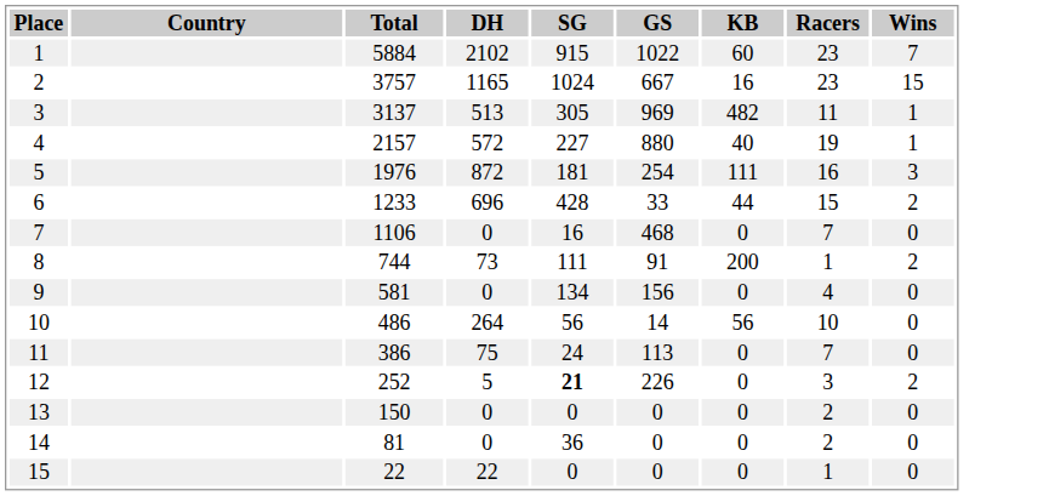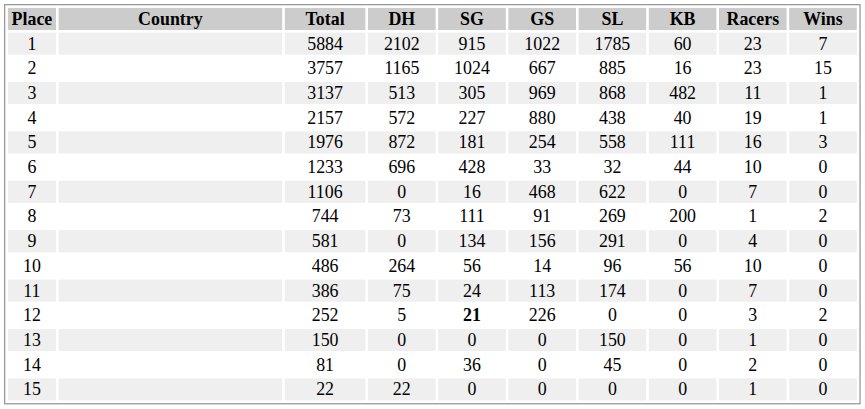 <table border="0" style="border: 1px solid #999; background-color:#FFFFFF; text-align:center; font-size:86%; line-height:15px;">
 <tr align="center" bgcolor="#CCCCCC">
 <th width=35>Place</th>
 <th width=170>Country</th>
 <th width=60>Total</th>
 <th width=50>DH</th>
 <th width=50>SG</th>
 <th width=50>GS</th>
+<th width=50>SL</th>
 <th width=50>KB</th>
 <th width=50>Racers</th>
 <th width=50>Wins</th>
 </tr>
 <tr bgcolor="#EFEFEF">
 <td>1</td>
 <td align="left"></td>
 <td>5884</td>
 <td>2102</td>
 <td>915</td>
 <td>1022</td>
+<td>1785</td>
 <td>60</td>
 <td>23</td>
 <td>7</td>
 </tr>
 <tr>
 <td>2</td>
 <td align="left"></td>
 <td>3757</td>
 <td>1165</td>
 <td>1024</td>
 <td>667</td>
+<td>885</td>
 <td>16</td>
 <td>23</td>
 <td>15</td>
 </tr>
 <tr bgcolor="#EFEFEF">
 <td>3</td>
 <td align="left"></td>
 <td>3137</td>
 <td>513</td>
 <td>305</td>
 <td>969</td>
+<td>868</td>
 <td>482</td>
 <td>11</td>
 <td>1</td>
 </tr>
 <tr>
 <td>4</td>
 <td align="left"></td>
 <td>2157</td>
 <td>572</td>
 <td>227</td>
 <td>880</td>
+<td>438</td>
 <td>40</td>
 <td>19</td>
 <td>1</td>
 </tr>
 <tr bgcolor="#EFEFEF">
 <td>5</td>
 <td align="left"></td>
 <td>1976</td>
 <td>872</td>
 <td>181</td>
 <td>254</td>
+<td>558</td>
 <td>111</td>
 <td>16</td>
 <td>3</td>
 </tr>
 <tr>
 <td>6</td>
 <td align="left"></td>
 <td>1233</td>
 <td>696</td>
 <td>428</td>
 <td>33</td>
+<td>32</td>
 <td>44</td>
-<td>15</td>
-<td>2</td>
+<td>10</td>
+<td>0</td>
 </tr>
 <tr bgcolor="#EFEFEF">
 <td>7</td>
 <td align="left"></td>
 <td>1106</td>
 <td>0</td>
 <td>16</td>
 <td>468</td>
+<td>622</td>
 <td>0</td>
 <td>7</td>
 <td>0</td>
 </tr>
 <tr>
 <td>8</td>
 <td align="left"></td>
 <td>744</td>
 <td>73</td>
 <td>111</td>
 <td>91</td>
+<td>269</td>
 <td>200</td>
 <td>1</td>
 <td>2</td>
 </tr>
 <tr bgcolor="#EFEFEF">
 <td>9</td>
 <td align="left"></td>
 <td>581</td>
 <td>0</td>
 <td>134</td>
 <td>156</td>
+<td>291</td>
 <td>0</td>
 <td>4</td>
 <td>0</td>
 </tr>
 <tr>
 <td>10</td>
 <td align="left"></td>
 <td>486</td>
 <td>264</td>
 <td>56</td>
 <td>14</td>
+<td>96</td>
 <td>56</td>
 <td>10</td>
 <td>0</td>
 </tr>
 <tr bgcolor="#EFEFEF">
 <td>11</td>
 <td align="left"></td>
 <td>386</td>
 <td>75</td>
 <td>24</td>
 <td>113</td>
+<td>174</td>
 <td>0</td>
 <td>7</td>
 <td>0</td>
 </tr>
 <tr>
 <td>12</td>
 <td align="left"></td>
 <td>252</td>
 <td>5</td>
 <td><strong>21</strong></td>
 <td>226</td>
 <td>0</td>
+<td>0</td>
 <td>3</td>
 <td>2</td>
 </tr>
 <tr bgcolor="#EFEFEF">
 <td>13</td>
 <td align="left"></td>
 <td>150</td>
 <td>0</td>
 <td>0</td>
 <td>0</td>
+<td>150</td>
 <td>0</td>
-<td>2</td>
+<td>1</td>
 <td>0</td>
 </tr>
 <tr>
 <td>14</td>
 <td align="left"></td>
 <td>81</td>
 <td>0</td>
 <td>36</td>
 <td>0</td>
+<td>45</td>
 <td>0</td>
 <td>2</td>
 <td>0</td>
 </tr>
 <tr bgcolor="#EFEFEF">
 <td>15</td>
 <td align="left"></td>
 <td>22</td>
 <td>22</td>
 <td>0</td>
 <td>0</td>
 <td>0</td>
+<td>0</td>
 <td>1</td>
 <td>0</td>
 </tr>
 </table>
